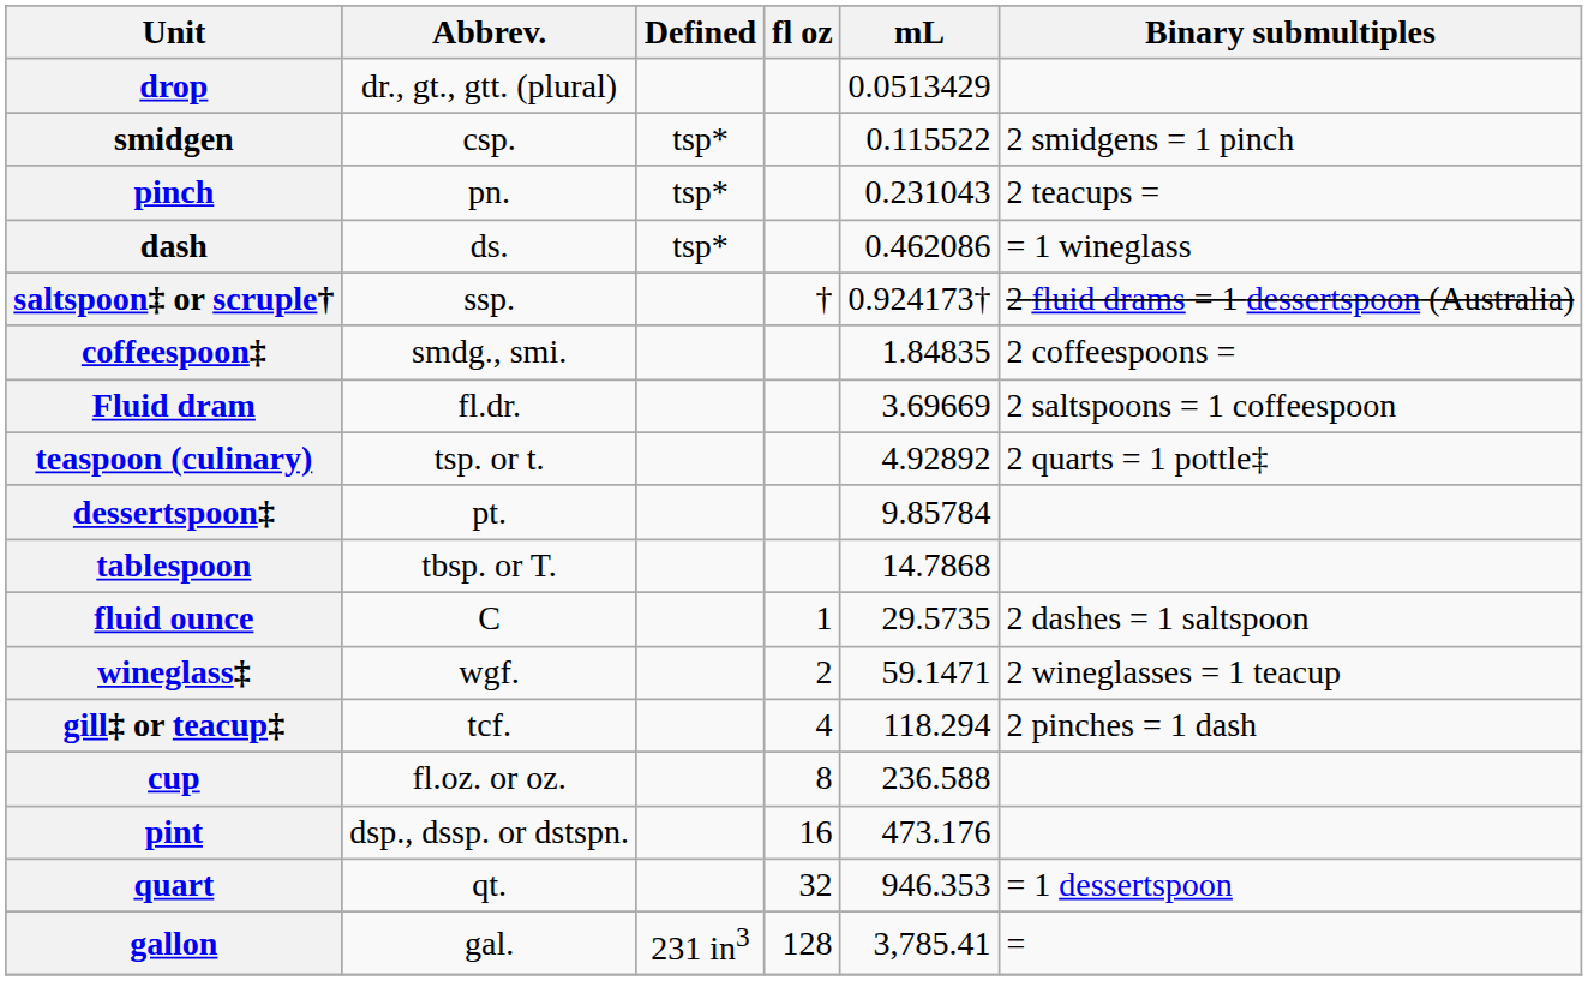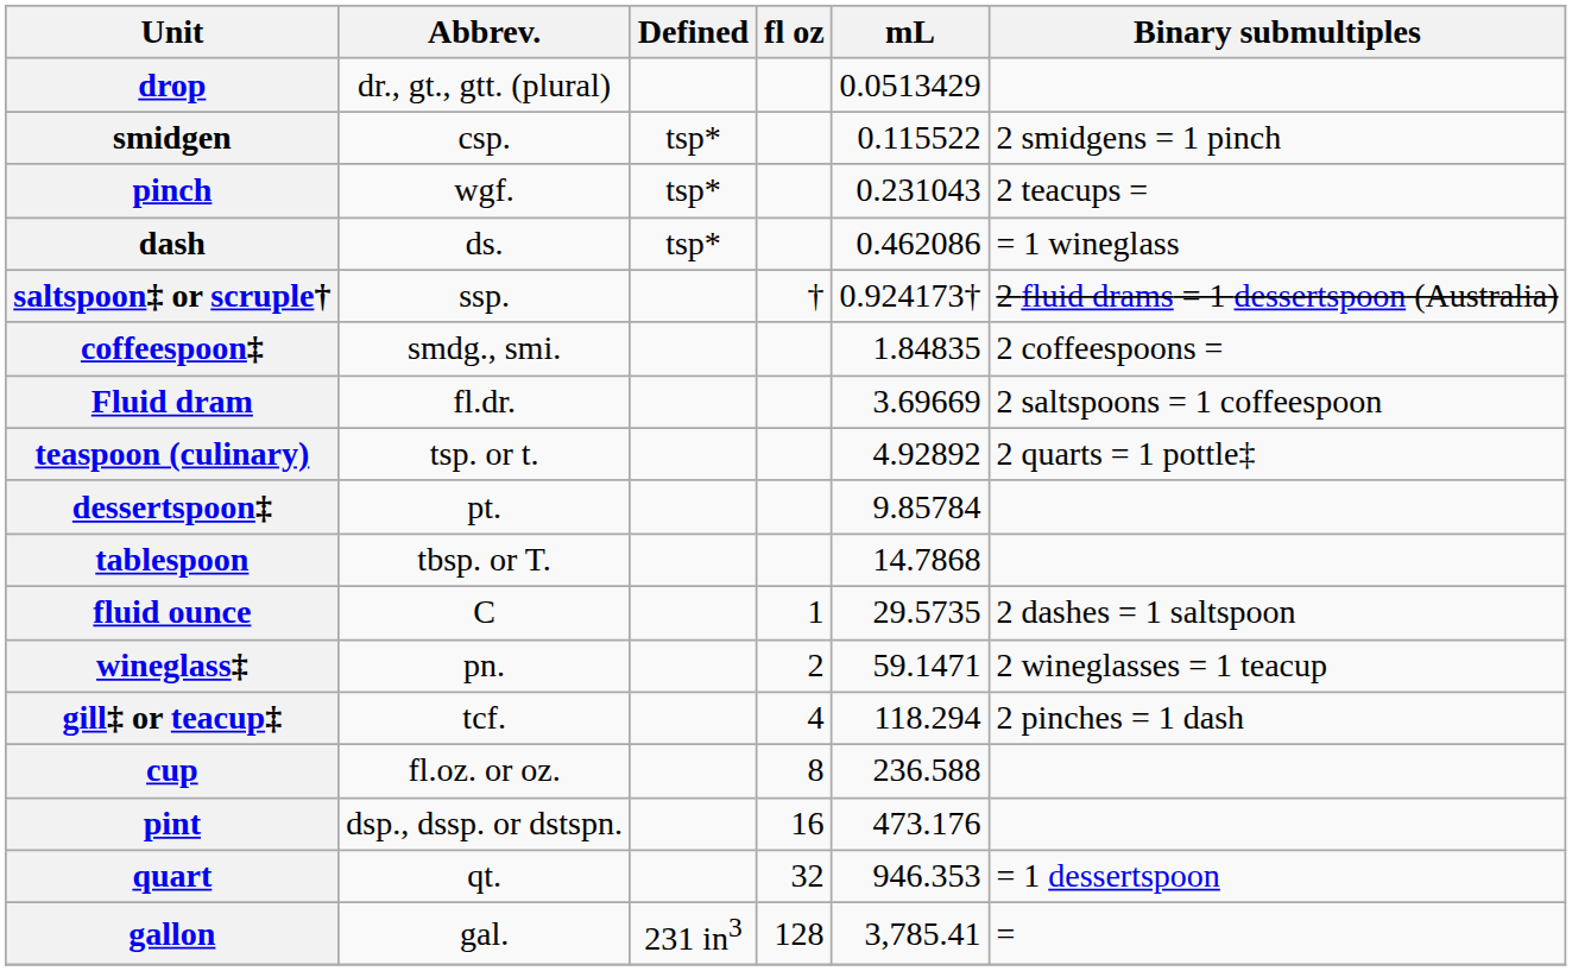 <table class="wikitable" style="text-align:center;">
 <tr>
 <th>Unit</th>
 <th>Abbrev.</th>
 <th colspan="2">Defined</th>
 <th>fl oz</th>
 <th>mL<br></th>
 <th>Binary submultiples</th>
 </tr>
 <tr>
 <th><a href='#'>drop</a></th>
 <td>dr., gt., gtt. (plural)</td>
 <td colspan="2"></td>
 <td align=right></td>
 <td align=right>0.0513429</td>
 <td></td>
 </tr>
 <tr>
 <th>smidgen</th>
 <td>csp.</td>
 <td colspan="2"> tsp*</td>
 <td align=right></td>
 <td align=right>0.115522</td>
 <td align=left>2 smidgens = 1 pinch</td>
 </tr>
 <tr>
 <th><a href='#'>pinch</a></th>
-<td>pn.</td>
+<td>wgf.</td>
 <td colspan="2"> tsp*</td>
 <td align=right></td>
 <td align=right>0.231043</td>
 <td align=left>2 teacups = </td>
 </tr>
 <tr>
 <th>dash</th>
 <td>ds.</td>
 <td colspan="2"> tsp*</td>
 <td align=right></td>
 <td align=right>0.462086</td>
 <td align=left> = 1 wineglass</td>
 </tr>
 <tr>
 <th><a href='#'>saltspoon</a>‡ or <a href='#'>scruple</a>†</th>
 <td>ssp.</td>
 <td colspan="2"></td>
 <td align=right>†</td>
 <td align=right>0.924173†</td>
 <td align=left><s>2 <a href='#'>fluid drams</a> = 1 <a href='#'>dessertspoon</a> (Australia)</s></td>
 </tr>
 <tr>
 <th><a href='#'>coffeespoon</a>‡</th>
 <td>smdg., smi.</td>
 <td colspan="2"></td>
 <td align=right></td>
 <td align=right>1.84835</td>
 <td align=left>2 coffeespoons = </td>
 </tr>
 <tr>
 <th><a href='#'>Fluid dram</a> </th>
 <td>fl.dr.</td>
 <td colspan="2"></td>
 <td align=right></td>
 <td align=right>3.69669</td>
 <td align=left>2 saltspoons = 1 coffeespoon</td>
 </tr>
 <tr>
 <th><a href='#'>teaspoon (culinary)</a></th>
 <td>tsp. or t.</td>
 <td colspan="2"></td>
 <td align=right></td>
 <td align=right>4.92892</td>
 <td align=left>2 quarts = 1 pottle‡ </td>
 </tr>
 <tr>
 <th><a href='#'>dessertspoon</a>‡</th>
 <td>pt.</td>
 <td colspan="2"></td>
 <td align=right></td>
 <td align=right>9.85784</td>
 <td align=left></td>
 </tr>
 <tr>
 <th><a href='#'>tablespoon</a></th>
 <td>tbsp. or T.</td>
 <td colspan="2"></td>
 <td align=right></td>
 <td align=right>14.7868</td>
 <td align=left></td>
 </tr>
 <tr>
 <th><a href='#'>fluid ounce</a></th>
 <td>C</td>
 <td colspan="2"></td>
 <td align=right>1</td>
 <td align=right>29.5735</td>
 <td align=left>2 dashes = 1 saltspoon</td>
 </tr>
 <tr>
 <th><a href='#'>wineglass</a>‡</th>
-<td>wgf.</td>
+<td>pn.</td>
 <td colspan="2"></td>
 <td align=right>2</td>
 <td align=right>59.1471</td>
 <td align=left>2 wineglasses = 1 teacup</td>
 </tr>
 <tr>
 <th><a href='#'>gill</a>‡ or <a href='#'>teacup</a>‡</th>
 <td>tcf.</td>
 <td colspan="2"></td>
 <td align=right>4</td>
 <td align=right>118.294</td>
 <td align=left>2 pinches = 1 dash</td>
 </tr>
 <tr>
 <th><a href='#'>cup</a></th>
 <td>fl.oz. or oz.</td>
 <td colspan="2"></td>
 <td align=right>8</td>
 <td align=right>236.588</td>
 <td align=left></td>
 </tr>
 <tr>
 <th><a href='#'>pint</a></th>
 <td>dsp., dssp. or dstspn.</td>
 <td colspan="2"></td>
 <td align=right>16</td>
 <td align=right>473.176</td>
 <td align=left></td>
 </tr>
 <tr>
 <th><a href='#'>quart</a></th>
 <td>qt.</td>
 <td colspan="2"></td>
 <td align=right>32</td>
 <td align=right>946.353</td>
 <td align=left> = 1 <a href='#'>dessertspoon</a></td>
 </tr>
 <tr>
 <th><a href='#'>gallon</a></th>
 <td>gal.</td>
 <td colspan="2">231 in<sup>3</sup></td>
 <td align=right>128</td>
 <td align=right>3,785.41</td>
 <td align=left> = </td>
 </tr>
 <tr>
 </tr>
 </table>
